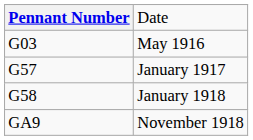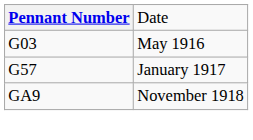 <table class="wikitable" style="text-align:left">
 <tr>
 <th><a href='#'>Pennant Number</a></th>
 <td>Date</td>
 </tr>
 <tr>
 <td>G03</td>
 <td>May 1916</td>
 </tr>
 <tr>
 <td>G57</td>
 <td>January 1917</td>
 </tr>
 <tr>
-<td>G58</td>
-<td>January 1918</td>
-</tr>
-<tr>
 <td>GA9</td>
 <td>November 1918</td>
 </tr>
 </table>
